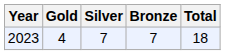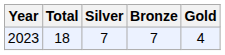 <table class="sortable wikitable" style="font-size: 90%;">
 <tr>
 <th>Year</th>
-<th>Gold</th>
+<th>Total</th>
 <th>Silver</th>
 <th>Bronze</th>
-<th>Total</th>
+<th>Gold</th>
 </tr>
 <tr style="background:#ECF2FF">
 <td align="center">2023</td>
-<td align="center">4</td>
+<td align="center">18</td>
 <td align="center">7</td>
 <td align="center">7</td>
-<td align="center">18</td>
+<td align="center">4</td>
 </tr>
 </table>
